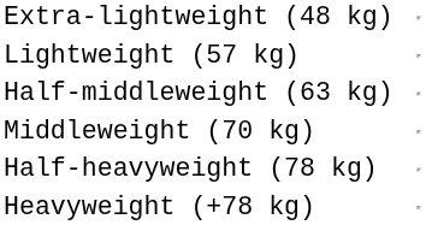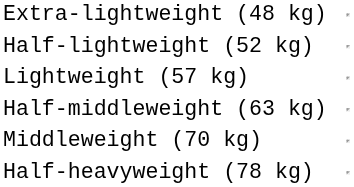 <table>
 <tr>
 <td>Extra-lightweight (48 kg)</td>
+<td></td>
+<td></td>
+<td><hr></td>
+</tr>
+<tr>
+<td>Half-lightweight (52 kg)</td>
 <td></td>
 <td></td>
 <td><hr></td>
 </tr>
 <tr>
 <td>Lightweight (57 kg)</td>
 <td></td>
 <td></td>
 <td><hr></td>
 </tr>
 <tr>
 <td>Half-middleweight (63 kg)</td>
 <td></td>
 <td></td>
 <td><hr></td>
 </tr>
 <tr>
 <td>Middleweight (70 kg)</td>
 <td></td>
 <td></td>
 <td><hr></td>
 </tr>
 <tr>
 <td>Half-heavyweight (78 kg)</td>
 <td></td>
 <td></td>
 <td><hr></td>
 </tr>
-<tr>
-<td>Heavyweight (+78 kg)</td>
-<td></td>
-<td></td>
-<td><hr></td>
-</tr>
 </table>
